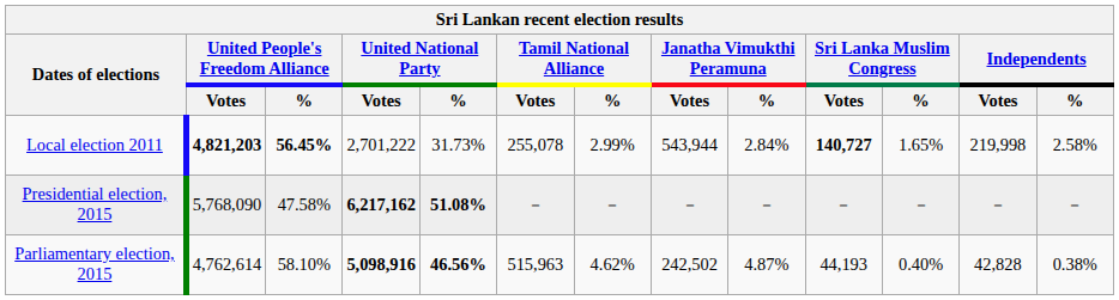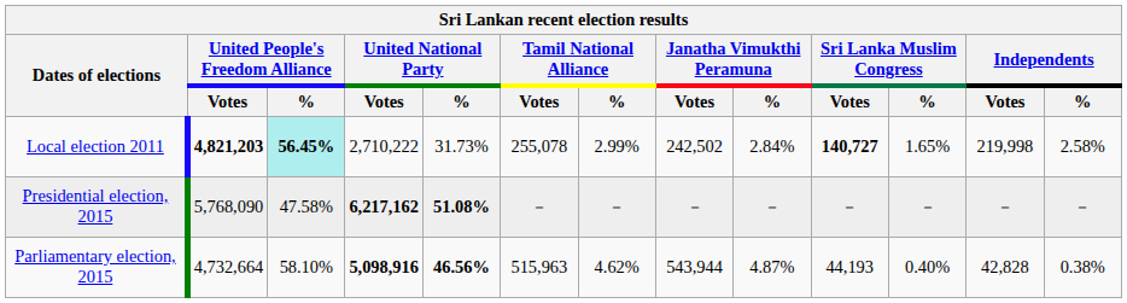 <table class="wikitable" style="text-align:center; font-size:90%; margin:1em auto;">
 <tr>
 <th colspan=13 style="width:800px;">Sri Lankan recent election results</th>
 </tr>
 <tr>
 <th rowspan="2" style="width: 10em">Dates of elections</th>
 <th colspan="2" style="border-bottom:4px solid #1609F7; "><a href='#'>United People's Freedom Alliance</a></th>
 <th colspan="2" style="border-bottom:4px solid green; "><a href='#'>United National Party</a></th>
 <th colspan="2" style="border-bottom:4px solid #ff0;"><a href='#'>Tamil National Alliance</a></th>
 <th colspan="2" style="border-bottom:4px solid #F90818;"><a href='#'>Janatha Vimukthi Peramuna</a></th>
 <th colspan="2" style="border-bottom:4px solid #007B48;"><a href='#'>Sri Lanka Muslim Congress</a></th>
 <th colspan="2" style="border-bottom:4px solid #000;"><a href='#'>Independents</a></th>
 </tr>
 <tr style="background:#e9e9e9; text-align:center;">
 <th style="width: 4em">Votes</th>
 <th style="width: 4em">%</th>
 <th style="width: 4em">Votes</th>
 <th style="width: 4em">%</th>
 <th style="width: 4em">Votes</th>
 <th style="width: 4em">%</th>
 <th style="width: 4em">Votes</th>
 <th style="width: 4em">%</th>
 <th style="width: 4em">Votes</th>
 <th style="width: 4em">%</th>
 <th style="width: 4em">Votes</th>
 <th style="width: 4em">%</th>
 </tr>
 <tr style="height:50px">
 <td style="border-right:5px solid #1609F7; "><a href='#'>Local election 2011</a></td>
 <td style="font-weight:bold;">4,821,203</td>
-<td style="font-weight:bold;">56.45%</td>
-<td>2,701,222</td>
+<td style="background: paleturquoise; font-weight:bold;">56.45%</td>
+<td>2,710,222</td>
 <td>31.73%</td>
 <td>255,078</td>
 <td>2.99%</td>
-<td>543,944</td>
+<td>242,502</td>
 <td>2.84%</td>
 <td><strong>140,727</strong></td>
 <td>1.65%</td>
 <td>219,998</td>
 <td>2.58%</td>
 </tr>
 <tr style="height:50px; background:#eee;">
 <td style="border-right:5px solid green; "><a href='#'>Presidential election, 2015</a></td>
 <td>5,768,090</td>
 <td>47.58%</td>
 <td style="font-weight:bold;">6,217,162</td>
 <td style="font-weight:bold;">51.08% </td>
 <td>－</td>
 <td>－</td>
 <td>－</td>
 <td>－</td>
 <td>－</td>
 <td>－</td>
 <td>－</td>
 <td>－</td>
 </tr>
 <tr style="height:50px">
 <td style="border-right:5px solid green; "><a href='#'>Parliamentary election, 2015</a></td>
-<td>4,762,614</td>
+<td>4,732,664</td>
 <td>58.10%</td>
 <td style="font-weight:bold;">5,098,916</td>
 <td style="font-weight:bold;">46.56% </td>
 <td>515,963</td>
 <td>4.62%</td>
-<td>242,502</td>
+<td>543,944</td>
 <td>4.87%</td>
 <td>44,193</td>
 <td>0.40%</td>
 <td>42,828</td>
 <td>0.38%</td>
 </tr>
 </table>
